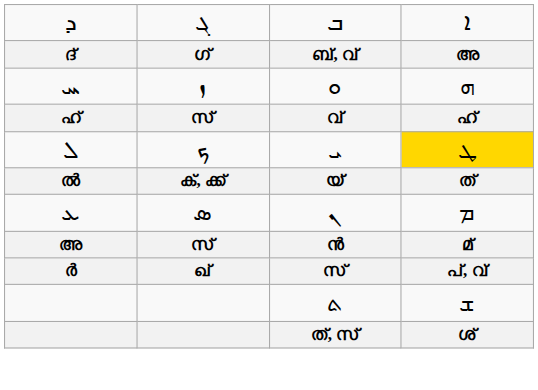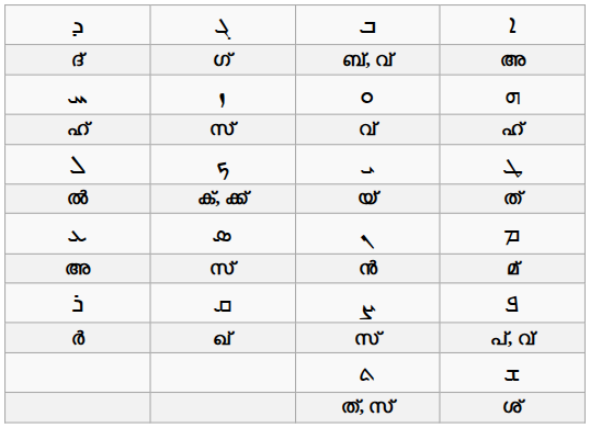 <table border="1" cellspacing="0" cellpadding="8" width="500" style="text-align:center;" class="wikitable">
 <tr>
 <td width="25%"><big><big>ܕ</big></big></td>
 <td width="25%"><big><big>ܓ</big></big></td>
 <td width="25%"><big><big>ܒ</big></big></td>
 <td width="25%"><big><big>ܐ</big></big></td>
 </tr>
 <tr>
 <th>ദ്</th>
 <th>ഗ്</th>
 <th>ബ്, വ്</th>
 <th>അ</th>
 </tr>
 <tr>
 <td><big><big>ܚ</big></big></td>
 <td><big><big>ܙ</big></big></td>
 <td><big><big>ܘ</big></big></td>
 <td><big><big>ܗ</big></big></td>
 </tr>
 <tr>
 <th>ഹ്</th>
 <th>സ്</th>
 <th>വ്</th>
 <th>ഹ്</th>
 </tr>
 <tr>
 <td><big><big>ܠ</big></big></td>
 <td><big><big>ܟ</big></big></td>
 <td><big><big>ܝ</big></big></td>
-<td style="background: gold;"><big><big>ܛ</big></big></td>
+<td><big><big>ܛ</big></big></td>
 </tr>
 <tr>
 <th>ൽ</th>
 <th>ക്, ക്ക്</th>
 <th>യ്</th>
 <th>ത്</th>
 </tr>
 <tr>
 <td><big><big>ܥ</big></big></td>
 <td><big><big>ܣ</big></big></td>
 <td><big><big>ܢ</big></big></td>
 <td><big><big>ܡ</big></big></td>
 </tr>
 <tr>
 <th>അ</th>
 <th>സ്</th>
 <th>ൻ</th>
 <th>മ്</th>
 </tr>
 <tr>
+<td><big><big>ܪ</big></big></td>
+<td><big><big>ܩ</big></big></td>
+<td><big><big>ܨ</big></big></td>
+<td><big><big>ܦ</big></big></td>
+</tr>
+<tr>
 <th>ർ</th>
 <th>ഖ്</th>
 <th>സ്</th>
 <th>പ്, വ്</th>
 </tr>
 <tr>
 <td></td>
 <td></td>
 <td><big><big>ܬ</big></big></td>
 <td><big><big>ܫ</big></big></td>
 </tr>
 <tr>
 <th></th>
 <th></th>
 <th>ത്, സ്</th>
 <th>ശ്</th>
 </tr>
 </table>
